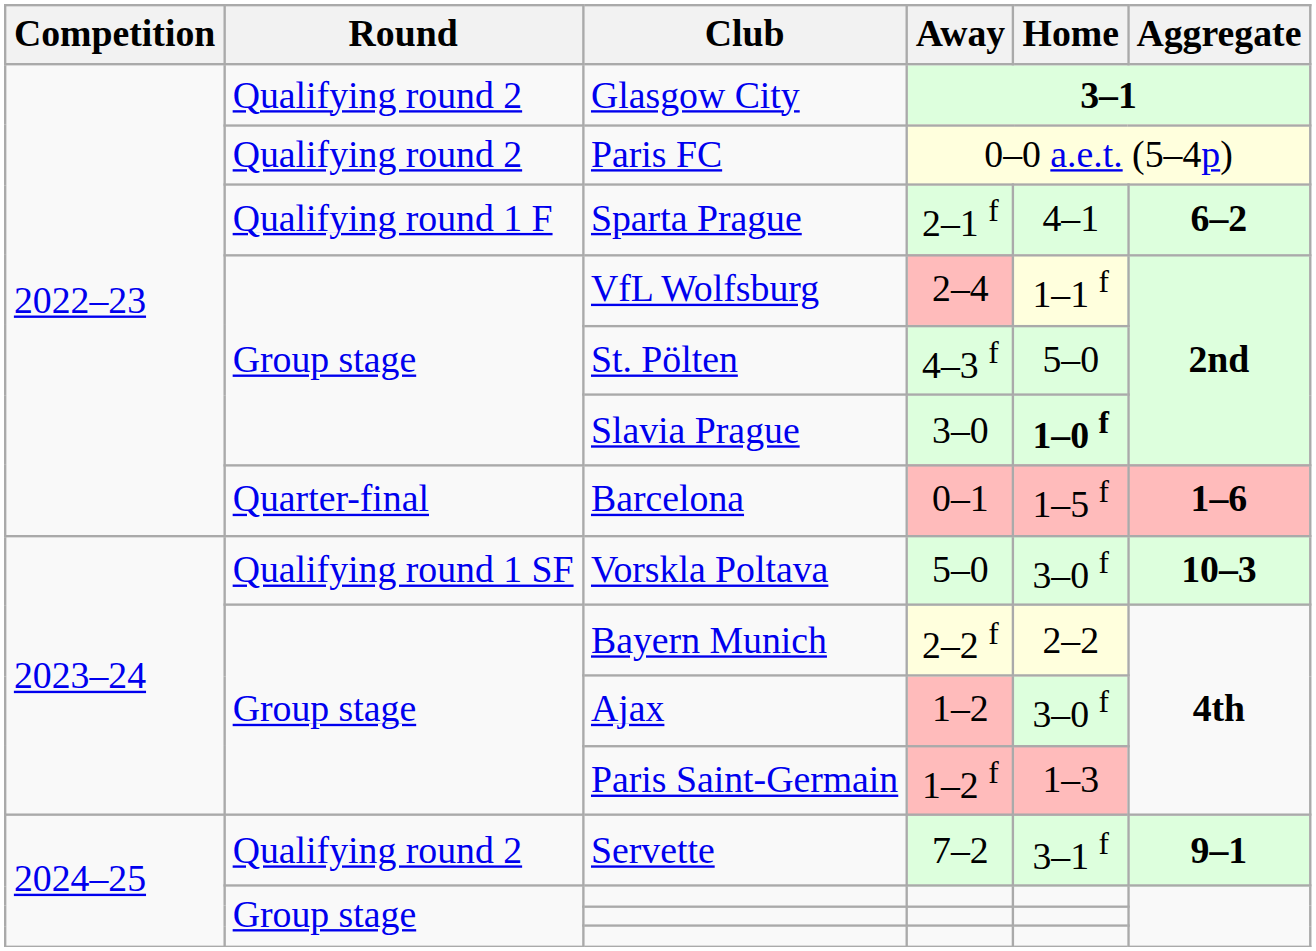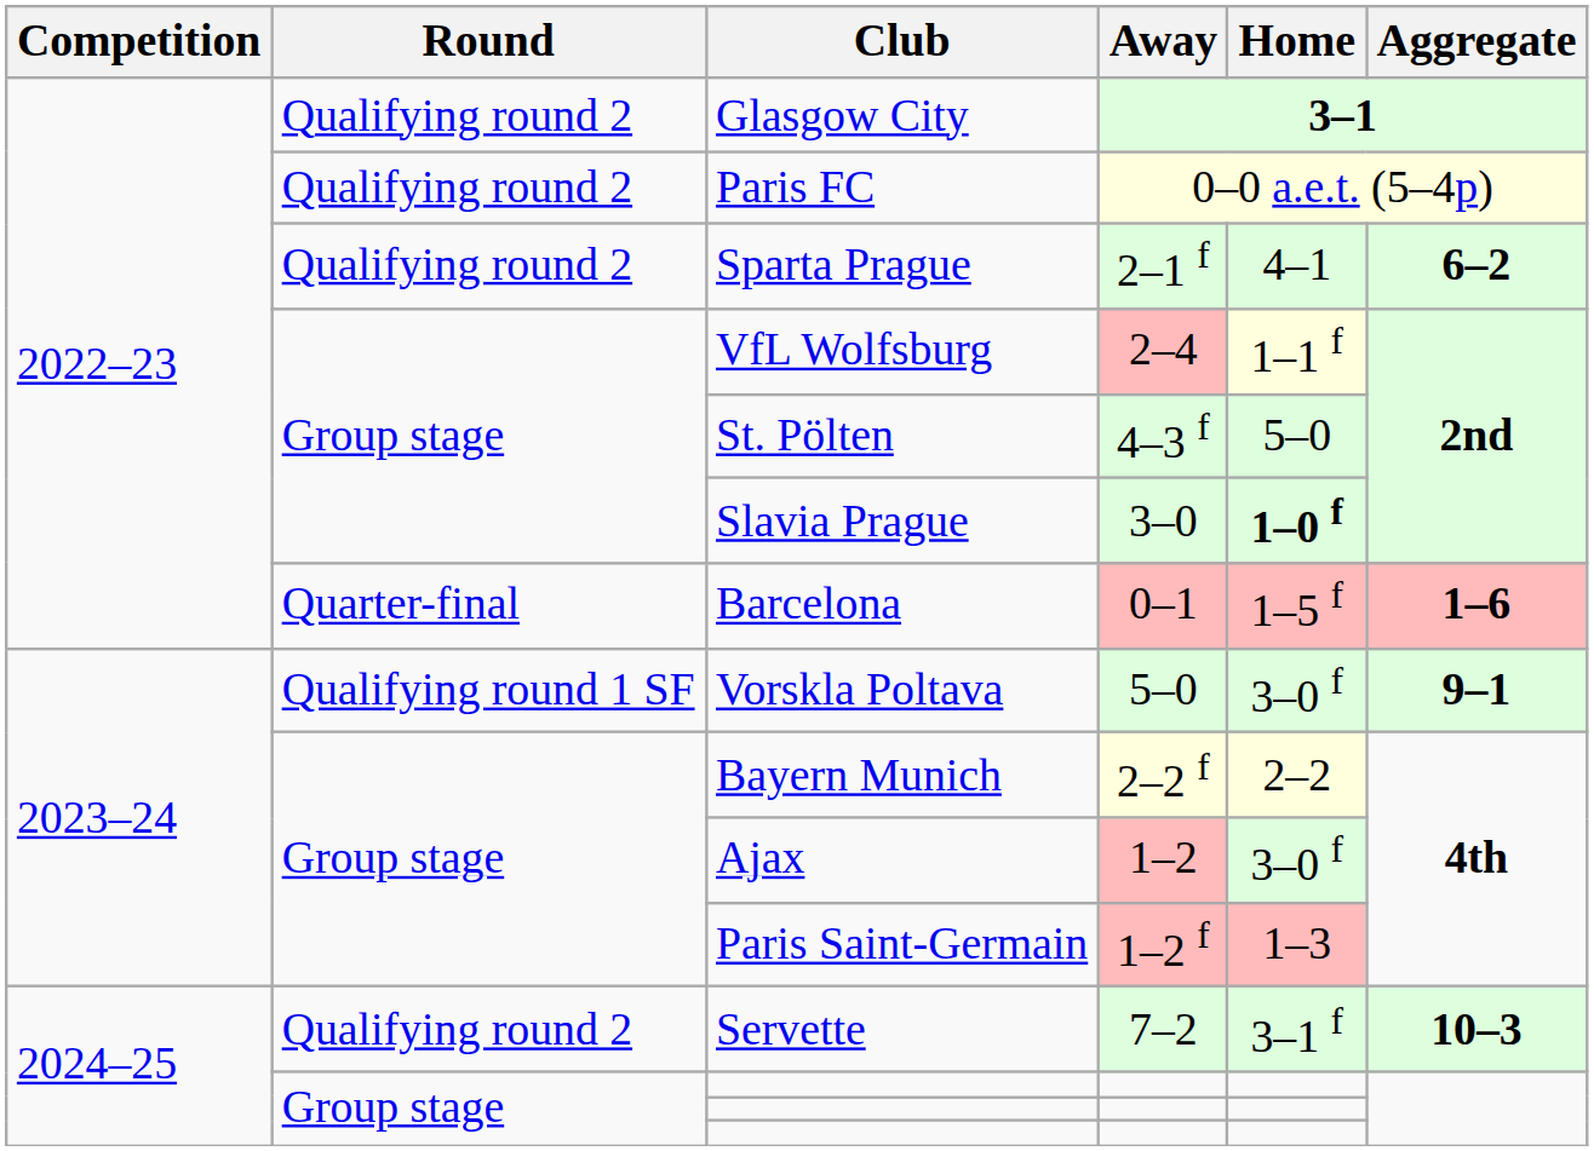 <table class="wikitable">
 <tr>
 <th>Competition</th>
 <th>Round</th>
 <th>Club</th>
 <th>Away</th>
 <th>Home</th>
 <th>Aggregate</th>
 </tr>
 <tr>
 <td rowspan="7"><a href='#'>2022–23</a></td>
 <td><a href='#'>Qualifying round 2</a></td>
 <td> <a href='#'>Glasgow City</a></td>
 <td bgcolor="#ddffdd" style="text-align:center;" colspan=3><strong>3–1</strong></td>
 </tr>
 <tr>
 <td><a href='#'>Qualifying round 2</a></td>
 <td> <a href='#'>Paris FC</a></td>
 <td bgcolor="#ffffdd" style="text-align:center;" colspan=3>0–0 <a href='#'>a.e.t.</a> (5–4<a href='#'>p</a>)</td>
 </tr>
 <tr>
-<td><a href='#'>Qualifying round 1 F</a></td>
+<td><a href='#'>Qualifying round 2</a></td>
 <td> <a href='#'>Sparta Prague</a></td>
 <td bgcolor="#ddffdd" style="text-align:center;">2–1 <sup>f</sup></td>
 <td bgcolor="#ddffdd" style="text-align:center;">4–1</td>
 <td bgcolor="#ddffdd" style="text-align:center;"><strong>6–2</strong></td>
 </tr>
 <tr>
 <td rowspan="3"><a href='#'>Group stage</a></td>
 <td> <a href='#'>VfL Wolfsburg</a></td>
 <td bgcolor="#ffbbbb" style="text-align:center;">2–4</td>
 <td bgcolor="#ffffdd" style="text-align:center;">1–1 <sup>f</sup></td>
 <td bgcolor="#ddffdd" style="text-align:center;" rowspan=3><strong>2nd</strong></td>
 </tr>
 <tr>
 <td> <a href='#'>St. Pölten</a></td>
 <td bgcolor="#ddffdd" style="text-align:center;">4–3 <sup>f</sup></td>
 <td bgcolor="#ddffdd" style="text-align:center;">5–0</td>
 </tr>
 <tr>
 <td> <a href='#'>Slavia Prague</a></td>
 <td bgcolor="#ddffdd" style="text-align:center;">3–0</td>
 <td bgcolor="#ddffdd" style="text-align:center;"><strong>1–0 <sup>f</sup></strong></td>
 </tr>
 <tr>
 <td><a href='#'>Quarter-final</a></td>
 <td> <a href='#'>Barcelona</a></td>
 <td bgcolor="#ffbbbb" style="text-align:center;">0–1</td>
 <td bgcolor="#ffbbbb" style="text-align:center;">1–5 <sup>f</sup></td>
 <td bgcolor="#ffbbbb" style="text-align:center;"><strong>1–6</strong></td>
 </tr>
 <tr>
 <td rowspan="4"><a href='#'>2023–24</a></td>
 <td><a href='#'>Qualifying round 1 SF</a></td>
 <td> <a href='#'>Vorskla Poltava</a></td>
 <td bgcolor="#ddffdd" style="text-align:center;">5–0</td>
 <td bgcolor="#ddffdd" style="text-align:center;">3–0 <sup>f</sup></td>
-<td bgcolor="#ddffdd" style="text-align:center;"><strong>10–3</strong></td>
+<td bgcolor="#ddffdd" style="text-align:center;"><strong>9–1</strong></td>
 </tr>
 <tr>
 <td rowspan="3"><a href='#'>Group stage</a></td>
 <td> <a href='#'>Bayern Munich</a></td>
 <td bgcolor="#ffffdd" style="text-align:center;">2–2 <sup>f</sup></td>
 <td bgcolor="#ffffdd" style="text-align:center;">2–2</td>
 <td rowspan="3" style="text-align:center;"><strong>4th</strong></td>
 </tr>
 <tr>
 <td> <a href='#'>Ajax</a></td>
 <td bgcolor="#ffbbbb" style="text-align:center;">1–2</td>
 <td bgcolor="#ddffdd" style="text-align:center;">3–0 <sup>f</sup></td>
 </tr>
 <tr>
 <td> <a href='#'>Paris Saint-Germain</a></td>
 <td bgcolor="#ffbbbb" style="text-align:center;">1–2  <sup>f</sup></td>
 <td bgcolor="#ffbbbb" style="text-align:center;">1–3</td>
 </tr>
 <tr>
 <td rowspan="4"><a href='#'>2024–25</a></td>
 <td><a href='#'>Qualifying round 2</a></td>
 <td> <a href='#'>Servette</a></td>
 <td bgcolor="#ddffdd" style="text-align:center;">7–2</td>
 <td bgcolor="#ddffdd" style="text-align:center;">3–1 <sup>f</sup></td>
-<td bgcolor="#ddffdd" style="text-align:center;"><strong>9–1</strong></td>
+<td bgcolor="#ddffdd" style="text-align:center;"><strong>10–3</strong></td>
 </tr>
 <tr>
 <td rowspan="3"><a href='#'>Group stage</a></td>
 <td></td>
 <td></td>
 <td></td>
 <td rowspan="3" style="text-align:center;"></td>
 </tr>
 <tr>
 <td></td>
 <td></td>
 <td></td>
 </tr>
 <tr>
 <td></td>
 <td></td>
 <td></td>
 </tr>
 </table>
